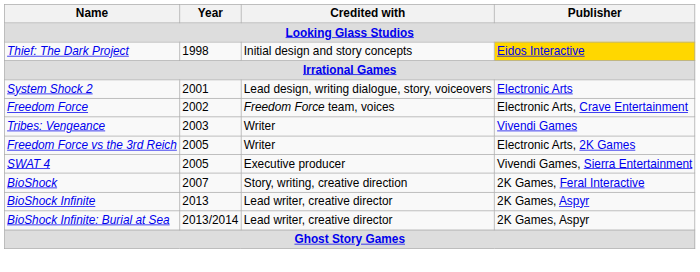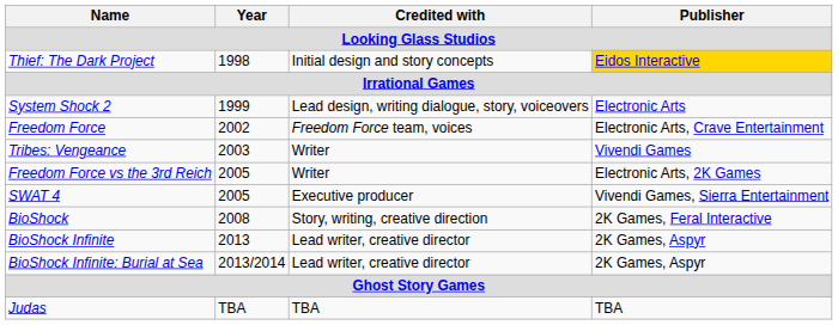 <table class="wikitable sortable" border="1">
 <tr>
 <th scope="col">Name</th>
 <th scope="col">Year</th>
 <th scope="col">Credited with</th>
 <th scope="col">Publisher</th>
 </tr>
 <tr style="text-align:center;background:#ddd;">
 <td colspan="4"><strong><a href='#'>Looking Glass Studios</a></strong></td>
 </tr>
 <tr>
 <td><em><a href='#'>Thief: The Dark Project</a></em></td>
 <td>1998</td>
 <td>Initial design and story concepts</td>
 <td style="background: gold;"><a href='#'>Eidos Interactive</a></td>
 </tr>
 <tr style="text-align:center;background:#ddd;">
 <td colspan="4"><strong><a href='#'>Irrational Games</a></strong></td>
 </tr>
 <tr>
 <td><em><a href='#'>System Shock 2</a></em></td>
-<td>2001</td>
+<td>1999</td>
 <td>Lead design, writing dialogue, story, voiceovers</td>
 <td><a href='#'>Electronic Arts</a></td>
 </tr>
 <tr>
 <td><em><a href='#'>Freedom Force</a></em></td>
 <td>2002</td>
 <td><em>Freedom Force</em> team, voices</td>
 <td>Electronic Arts, <a href='#'>Crave Entertainment</a></td>
 </tr>
 <tr>
 <td><em><a href='#'>Tribes: Vengeance</a></em></td>
 <td>2003</td>
 <td>Writer</td>
 <td><a href='#'>Vivendi Games</a></td>
 </tr>
 <tr>
 <td><em><a href='#'>Freedom Force vs the 3rd Reich</a></em></td>
 <td>2005</td>
 <td>Writer</td>
 <td>Electronic Arts, <a href='#'>2K Games</a></td>
 </tr>
 <tr>
 <td><em><a href='#'>SWAT 4</a></em></td>
 <td>2005</td>
 <td>Executive producer</td>
 <td>Vivendi Games, <a href='#'>Sierra Entertainment</a></td>
 </tr>
 <tr>
 <td><em><a href='#'>BioShock</a></em></td>
-<td>2007</td>
+<td>2008</td>
 <td>Story, writing, creative direction</td>
 <td>2K Games, <a href='#'>Feral Interactive</a></td>
 </tr>
 <tr>
 <td><em><a href='#'>BioShock Infinite</a></em></td>
 <td>2013</td>
 <td>Lead writer, creative director</td>
 <td>2K Games, <a href='#'>Aspyr</a></td>
 </tr>
 <tr>
 <td><em><a href='#'>BioShock Infinite: Burial at Sea</a></em></td>
 <td>2013/2014</td>
 <td>Lead writer, creative director</td>
 <td>2K Games, Aspyr</td>
 </tr>
 <tr style="text-align:center;background:#ddd;">
 <td colspan="4"><strong><a href='#'>Ghost Story Games</a></strong></td>
 </tr>
+<tr>
+<td><em><a href='#'>Judas</a></em></td>
+<td>TBA</td>
+<td>TBA</td>
+<td>TBA</td>
+</tr>
 </table>
